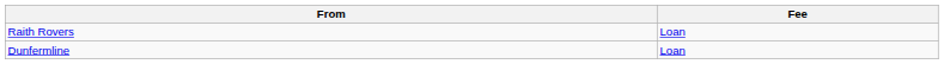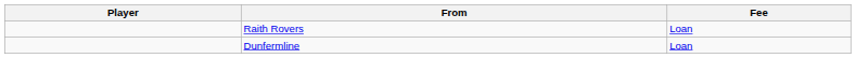 <table class="wikitable" style="text-align:center; font-size:95%;width:98%; text-align:left">
 <tr>
+<th>Player</th>
 <th>From</th>
 <th>Fee</th>
 </tr>
 <tr>
+<td></td>
 <td><a href='#'>Raith Rovers</a></td>
 <td><a href='#'>Loan</a></td>
 </tr>
 <tr>
+<td></td>
 <td><a href='#'>Dunfermline</a></td>
 <td><a href='#'>Loan</a></td>
 </tr>
 </table>
